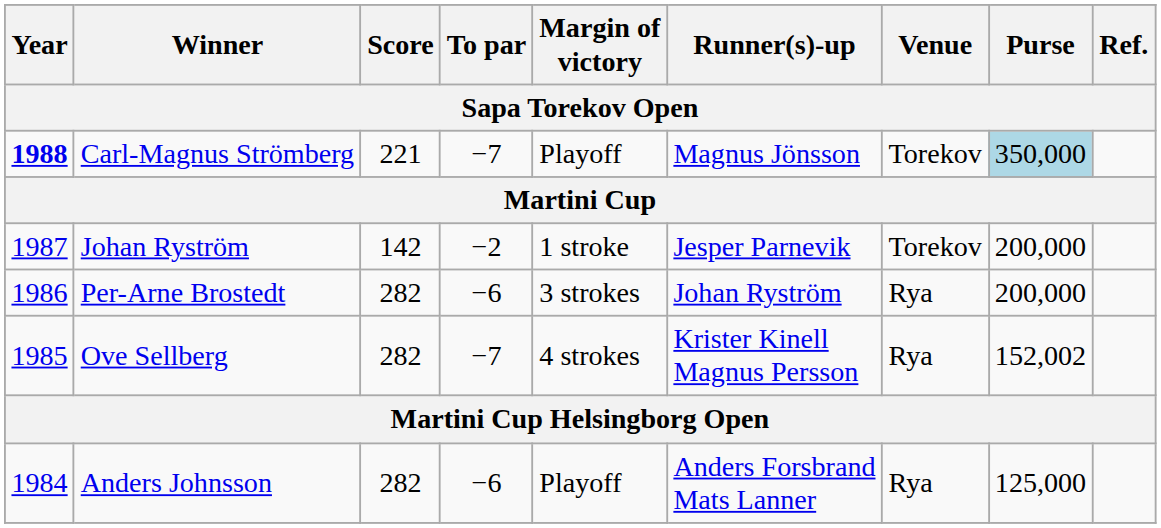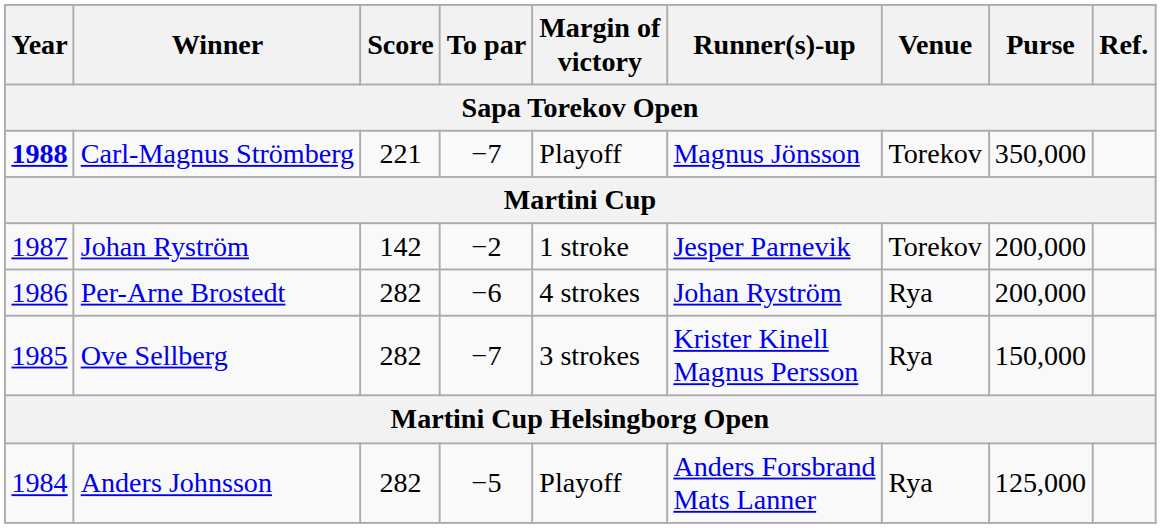 <table class=wikitable style="font-size:95%">
 <tr>
 <th>Year</th>
 <th>Winner</th>
 <th>Score</th>
 <th>To par</th>
 <th>Margin of<br>victory</th>
 <th>Runner(s)-up</th>
 <th>Venue</th>
 <th>Purse</th>
 <th>Ref.</th>
 </tr>
 <tr>
 <th colspan=9>Sapa Torekov Open</th>
 </tr>
 <tr>
 <td><strong><a href='#'>1988</a></strong></td>
 <td> <a href='#'>Carl-Magnus Strömberg</a></td>
 <td align=center>221</td>
 <td align=center>−7</td>
 <td>Playoff</td>
 <td> <a href='#'>Magnus Jönsson</a></td>
 <td>Torekov</td>
-<td align=right style="background: lightblue;">350,000</td>
+<td align=right>350,000</td>
 <td></td>
 </tr>
 <tr>
 <th colspan=9>Martini Cup</th>
 </tr>
 <tr>
 <td><a href='#'>1987</a></td>
 <td> <a href='#'>Johan Ryström</a></td>
 <td align=center>142</td>
 <td align=center>−2</td>
 <td>1 stroke</td>
 <td> <a href='#'>Jesper Parnevik</a></td>
 <td>Torekov</td>
 <td align=right>200,000</td>
 <td></td>
 </tr>
 <tr>
 <td><a href='#'>1986</a></td>
 <td> <a href='#'>Per-Arne Brostedt</a></td>
 <td align=center>282</td>
 <td align=center>−6</td>
-<td>3 strokes</td>
+<td>4 strokes</td>
 <td> <a href='#'>Johan Ryström</a></td>
 <td>Rya</td>
 <td align=right>200,000</td>
 <td></td>
 </tr>
 <tr>
 <td><a href='#'>1985</a></td>
 <td> <a href='#'>Ove Sellberg</a></td>
 <td align=center>282</td>
 <td align=center>−7</td>
-<td>4 strokes</td>
+<td>3 strokes</td>
 <td> <a href='#'>Krister Kinell</a><br> <a href='#'>Magnus Persson</a></td>
 <td>Rya</td>
-<td align=right>152,002</td>
+<td align=right>150,000</td>
 <td></td>
 </tr>
 <tr>
 <th colspan=9>Martini Cup Helsingborg Open</th>
 </tr>
 <tr>
 <td><a href='#'>1984</a></td>
 <td> <a href='#'>Anders Johnsson</a></td>
 <td align=center>282</td>
-<td align=center>−6</td>
+<td align=center>−5</td>
 <td>Playoff</td>
 <td> <a href='#'>Anders Forsbrand</a><br> <a href='#'>Mats Lanner</a></td>
 <td>Rya</td>
 <td align=right>125,000</td>
 <td></td>
 </tr>
 </table>
